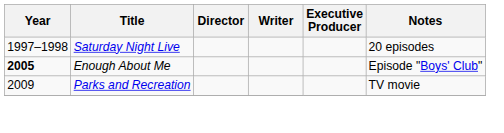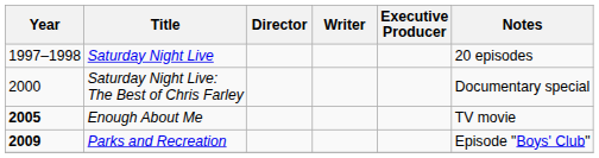 <table class="wikitable">
 <tr>
 <th>Year</th>
 <th>Title</th>
 <th width="65">Director</th>
 <th width="65">Writer</th>
 <th width="65">Executive<br>Producer</th>
 <th>Notes</th>
 </tr>
 <tr>
 <td>1997–1998</td>
 <td><em><a href='#'>Saturday Night Live</a></em></td>
 <td></td>
 <td></td>
 <td></td>
 <td>20 episodes</td>
 </tr>
 <tr>
+<td>2000</td>
+<td><em>Saturday Night Live:<br>The Best of Chris Farley</em></td>
+<td></td>
+<td></td>
+<td></td>
+<td>Documentary special</td>
+</tr>
+<tr>
 <td><strong>2005</strong></td>
 <td><em>Enough About Me</em></td>
+<td></td>
+<td></td>
+<td></td>
+<td>TV movie</td>
+</tr>
+<tr>
+<td><strong>2009</strong></td>
+<td><em><a href='#'>Parks and Recreation</a></em></td>
 <td></td>
 <td></td>
 <td></td>
 <td>Episode "<a href='#'>Boys' Club</a>"</td>
 </tr>
 <tr>
-<td>2009</td>
-<td><em><a href='#'>Parks and Recreation</a></em></td>
-<td></td>
-<td></td>
-<td></td>
-<td>TV movie</td>
-</tr>
-<tr>
 </tr>
 </table>
